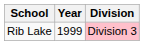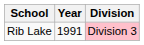 <table class="wikitable">
 <tr>
 <th>School</th>
 <th>Year</th>
 <th>Division</th>
 </tr>
 <tr>
 <td>Rib Lake</td>
-<td>1999</td>
+<td>1991</td>
 <td style="background: pink;">Division 3</td>
 </tr>
 </table>
